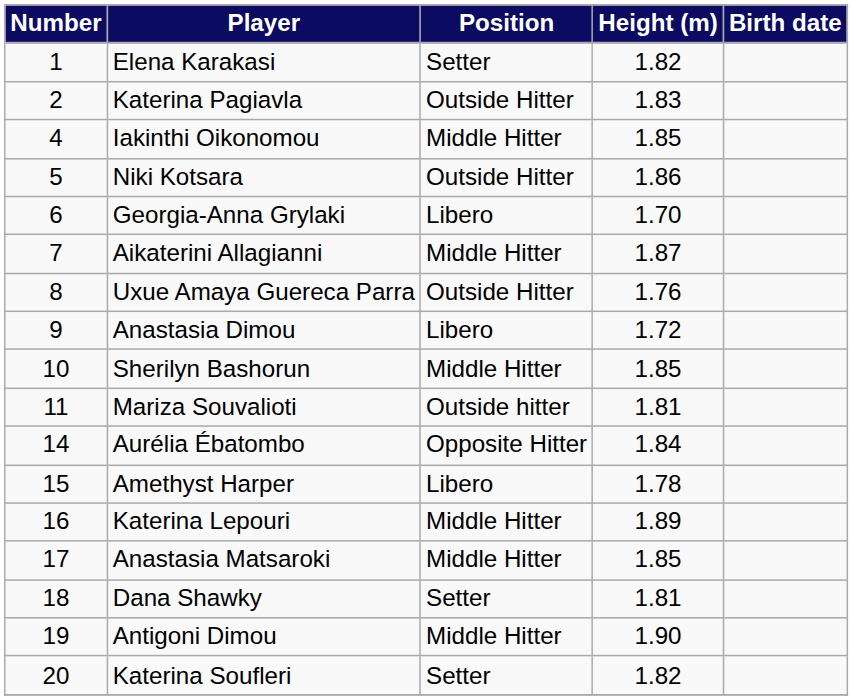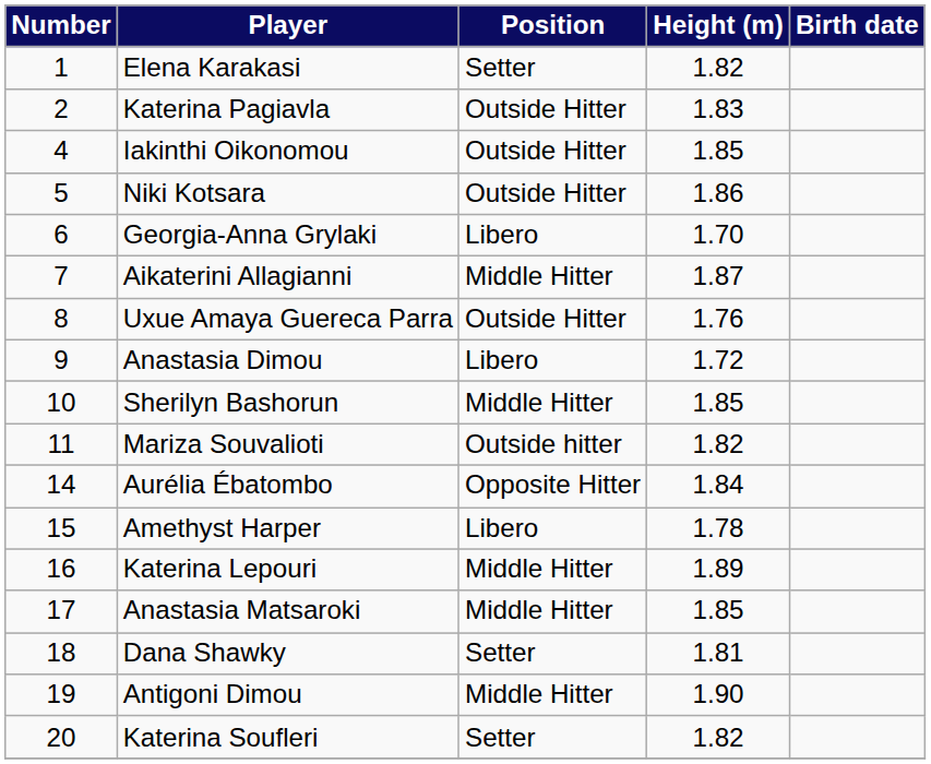 <table class="wikitable">
 <tr>
 <th style="color:white; background:#0B0B61;">Number</th>
 <th style="color:white; background:#0B0B61;">Player</th>
 <th style="color:white; background:#0B0B61;">Position</th>
 <th style="color:white; background:#0B0B61;">Height (m)</th>
 <th style="color:white; background:#0B0B61;">Birth date</th>
 </tr>
 <tr>
 <td align=center>1</td>
 <td> Elena Karakasi</td>
 <td>Setter</td>
 <td align=center>1.82</td>
 <td></td>
 </tr>
 <tr>
 <td align=center>2</td>
 <td> Katerina Pagiavla</td>
 <td>Outside Hitter</td>
 <td align=center>1.83</td>
 <td></td>
 </tr>
 <tr>
 <td align=center>4</td>
 <td> Iakinthi Oikonomou</td>
-<td>Middle Hitter</td>
+<td>Outside Hitter</td>
 <td align=center>1.85</td>
 <td></td>
 </tr>
 <tr>
 <td align=center>5</td>
 <td> Niki Kotsara</td>
 <td>Outside Hitter</td>
 <td align=center>1.86</td>
 <td></td>
 </tr>
 <tr>
 <td align=center>6</td>
 <td> Georgia-Anna Grylaki</td>
 <td>Libero</td>
 <td align=center>1.70</td>
 <td></td>
 </tr>
 <tr>
 <td align=center>7</td>
 <td> Aikaterini Allagianni</td>
 <td>Middle Hitter</td>
 <td align=center>1.87</td>
 <td></td>
 </tr>
 <tr>
 <td align=center>8</td>
 <td> Uxue Amaya Guereca Parra</td>
 <td>Outside Hitter</td>
 <td align=center>1.76</td>
 <td></td>
 </tr>
 <tr>
 <td align=center>9</td>
 <td> Anastasia Dimou</td>
 <td>Libero</td>
 <td align=center>1.72</td>
 <td></td>
 </tr>
 <tr>
 <td align=center>10</td>
 <td> Sherilyn Bashorun</td>
 <td>Middle Hitter</td>
 <td align=center>1.85</td>
 <td></td>
 </tr>
 <tr>
 <td align=center>11</td>
 <td> Mariza Souvalioti</td>
 <td>Outside hitter</td>
-<td align=center>1.81</td>
+<td align=center>1.82</td>
 <td></td>
 </tr>
 <tr>
 <td align=center>14</td>
 <td> Aurélia Ébatombo</td>
 <td>Opposite Hitter</td>
 <td align=center>1.84</td>
 <td></td>
 </tr>
 <tr>
 <td align=center>15</td>
 <td> Amethyst Harper</td>
 <td>Libero</td>
 <td align=center>1.78</td>
 <td></td>
 </tr>
 <tr>
 <td align=center>16</td>
 <td> Katerina Lepouri</td>
 <td>Middle Hitter</td>
 <td align=center>1.89</td>
 <td></td>
 </tr>
 <tr>
 <td align=center>17</td>
 <td> Anastasia Matsaroki</td>
 <td>Middle Hitter</td>
 <td align=center>1.85</td>
 <td></td>
 </tr>
 <tr>
 <td align=center>18</td>
 <td> Dana Shawky</td>
 <td>Setter</td>
 <td align=center>1.81</td>
 <td></td>
 </tr>
 <tr>
 <td align=center>19</td>
 <td> Antigoni Dimou</td>
 <td>Middle Hitter</td>
 <td align=center>1.90</td>
 <td></td>
 </tr>
 <tr>
 <td align=center>20</td>
 <td> Katerina Soufleri</td>
 <td>Setter</td>
 <td align=center>1.82</td>
 <td></td>
 </tr>
 <tr>
 </tr>
 </table>
